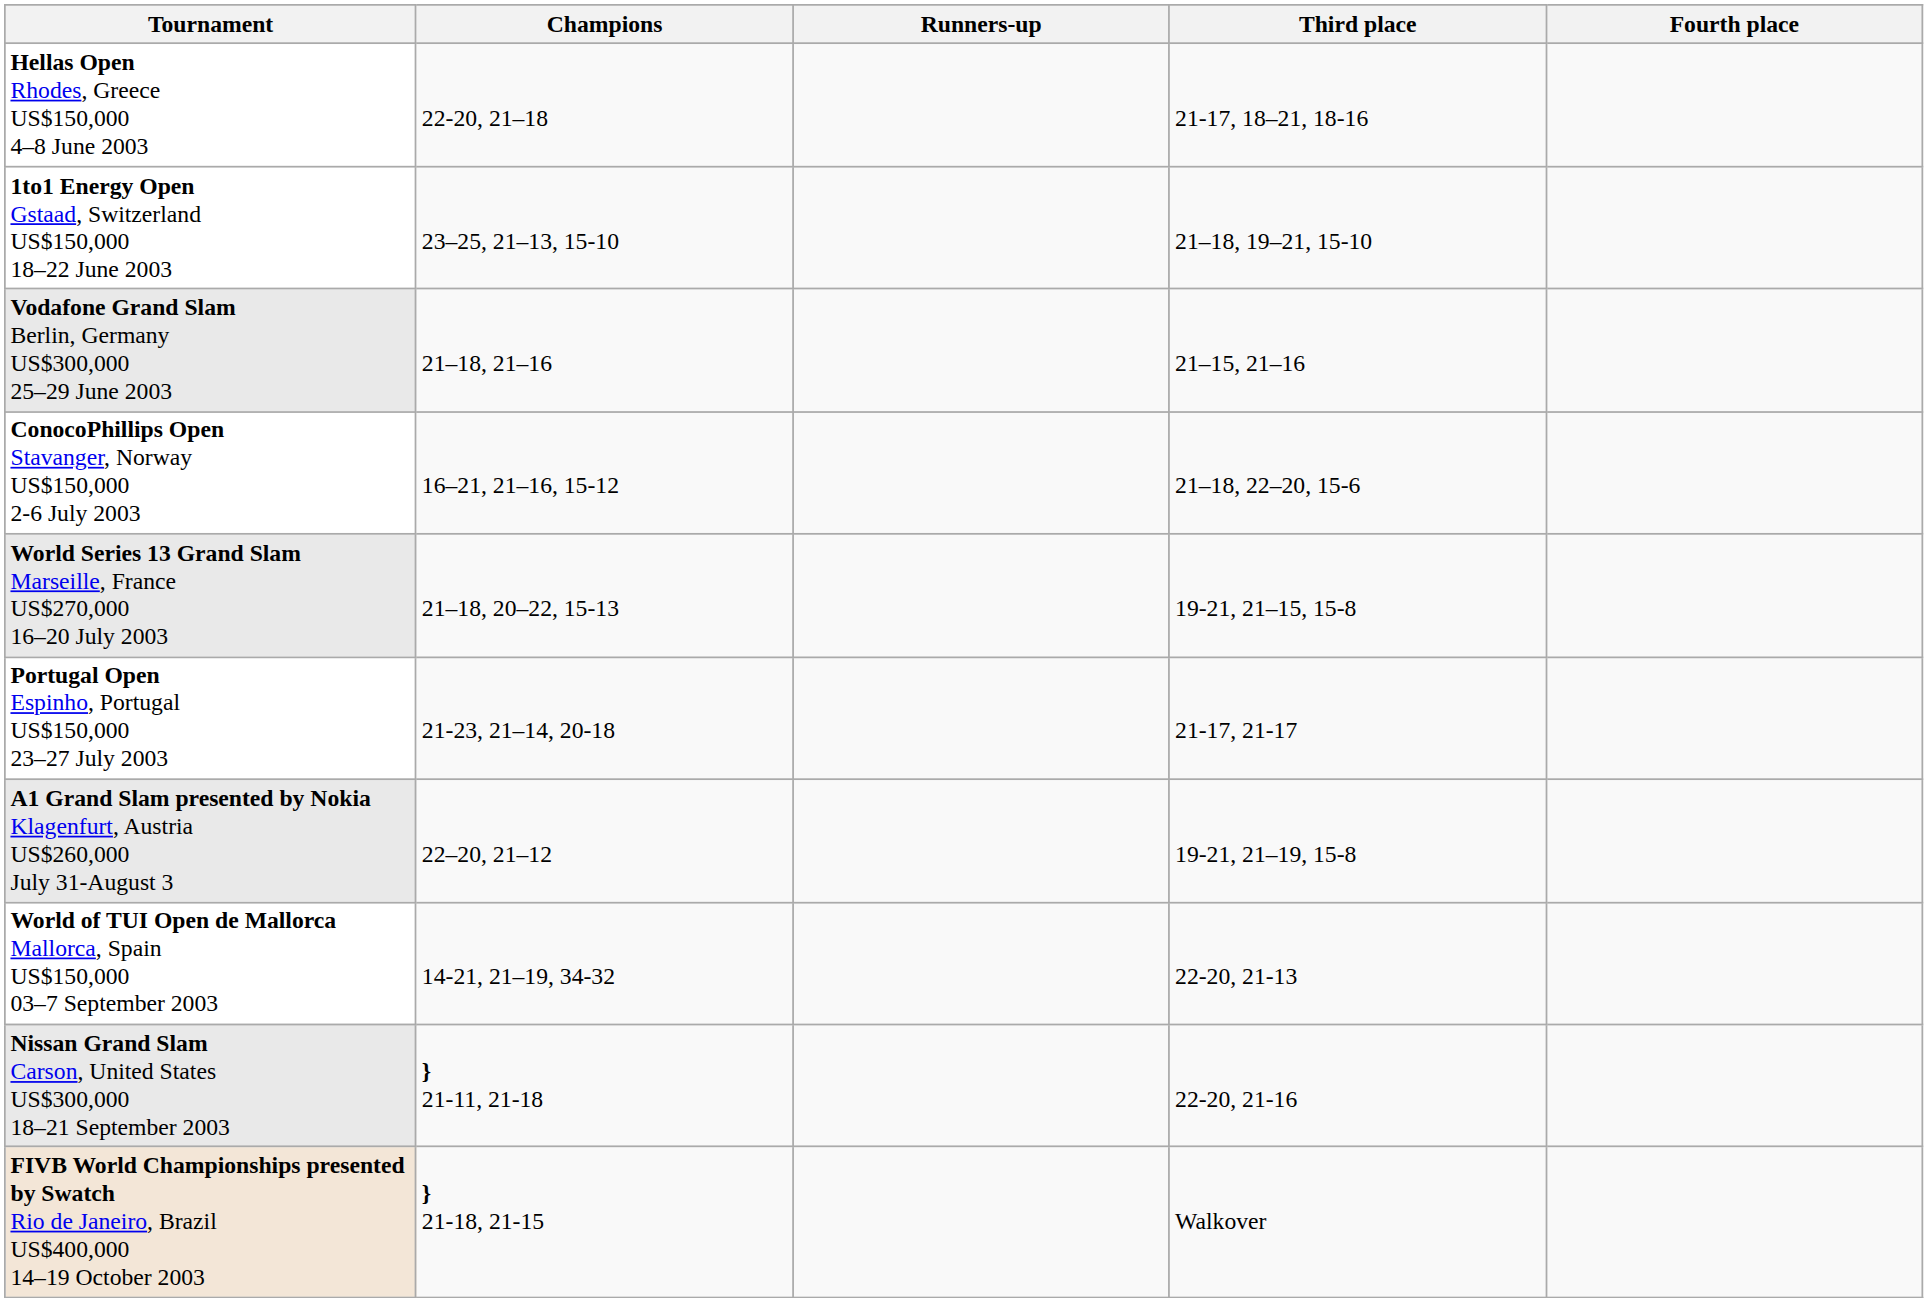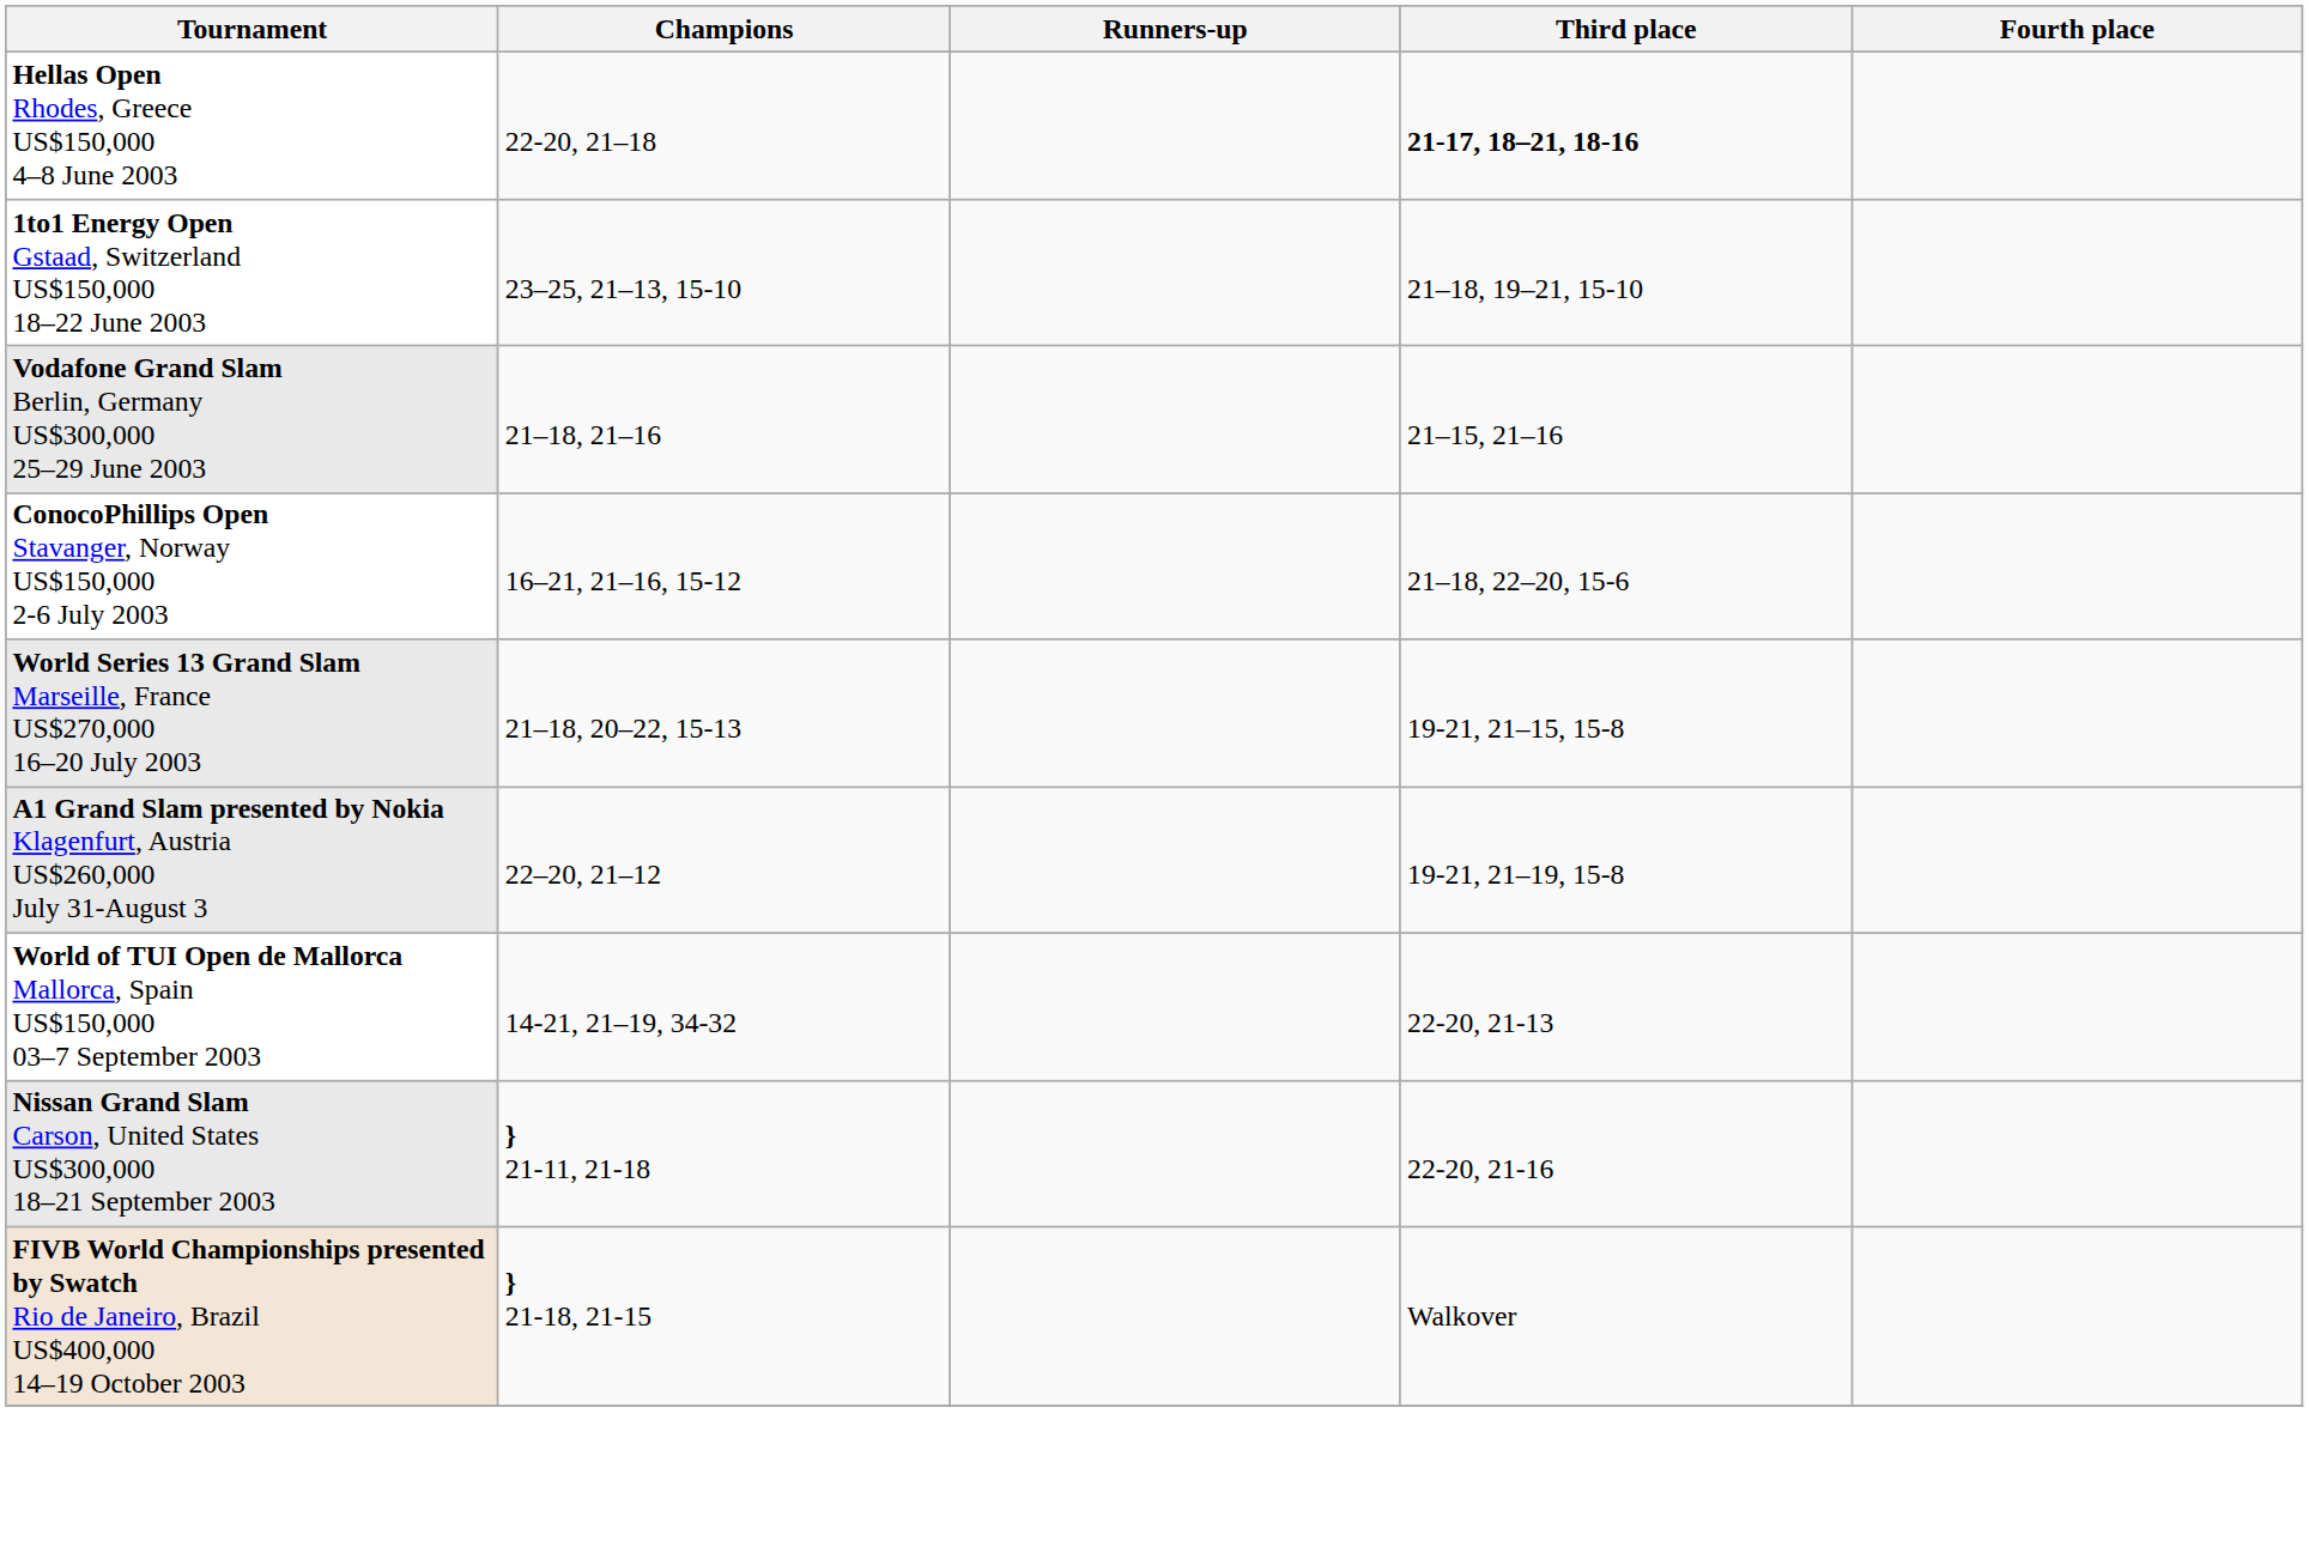 <table class=wikitable style=font-size:85%>
 <tr>
 <th width=230>Tournament</th>
 <th width=210>Champions</th>
 <th width=210>Runners-up</th>
 <th width=210>Third place</th>
 <th width=210>Fourth place</th>
 </tr>
 <tr valign=top>
 <td style="background:#ffffff;"><strong>Hellas Open</strong><br><a href='#'>Rhodes</a>, Greece<br>US$150,000<br>4–8 June 2003</td>
 <td><strong><br></strong><br>22-20, 21–18</td>
 <td><br></td>
-<td><br><br>21-17, 18–21, 18-16</td>
+<td><strong><br><br>21-17, 18–21, 18-16</strong></td>
 <td><br></td>
 </tr>
 <tr valign=top>
 <td style="background:#ffffff;"><strong>1to1 Energy Open</strong><br><a href='#'>Gstaad</a>, Switzerland<br>US$150,000<br>18–22 June 2003</td>
 <td><strong><br></strong><br>23–25, 21–13, 15-10</td>
 <td><br></td>
 <td><br><br>21–18, 19–21, 15-10</td>
 <td><br></td>
 </tr>
 <tr valign=top>
 <td style="background:#E9E9E9;"><strong>Vodafone Grand Slam</strong><br>Berlin, Germany<br>US$300,000<br>25–29 June 2003</td>
 <td><strong><br></strong><br>21–18, 21–16</td>
 <td><br></td>
 <td><br><br>21–15, 21–16</td>
 <td><br></td>
 </tr>
 <tr valign=top>
 <td style="background:#ffffff;"><strong>ConocoPhillips Open</strong><br><a href='#'>Stavanger</a>, Norway<br>US$150,000<br>2-6 July 2003</td>
 <td><strong><br></strong><br>16–21, 21–16, 15-12</td>
 <td><br></td>
 <td><br><br>21–18, 22–20, 15-6</td>
 <td><br></td>
 </tr>
 <tr valign=top>
 <td style="background:#E9E9E9;"><strong>World Series 13 Grand Slam</strong><br><a href='#'>Marseille</a>, France<br>US$270,000<br>16–20 July 2003</td>
 <td><strong><br></strong><br>21–18, 20–22, 15-13</td>
 <td><br></td>
 <td><br><br>19-21, 21–15, 15-8</td>
-<td><br></td>
-</tr>
-<tr valign=top>
-<td style="background:#ffffff;"><strong>Portugal Open</strong><br><a href='#'>Espinho</a>, Portugal<br>US$150,000<br>23–27 July 2003</td>
-<td><strong><br></strong><br>21-23, 21–14, 20-18</td>
-<td><br></td>
-<td><br><br>21-17, 21-17</td>
 <td><br></td>
 </tr>
 <tr valign=top>
 <td style="background:#E9E9E9;"><strong>A1 Grand Slam presented by Nokia</strong><br><a href='#'>Klagenfurt</a>, Austria<br>US$260,000<br>July 31-August 3</td>
 <td><strong><br></strong><br>22–20, 21–12</td>
 <td><br></td>
 <td><br><br>19-21, 21–19, 15-8</td>
 <td><br></td>
 </tr>
 <tr valign=top>
 <td style="background:#ffffff;"><strong>World of TUI Open de Mallorca</strong><br><a href='#'>Mallorca</a>, Spain<br>US$150,000<br>03–7 September 2003</td>
 <td><strong><br></strong><br>14-21, 21–19, 34-32</td>
 <td><br></td>
 <td><br><br>22-20, 21-13</td>
 <td><br></td>
 </tr>
 <tr valign=top>
 <td style="background:#E9E9E9;"><strong>Nissan Grand Slam</strong><br><a href='#'>Carson</a>, United States<br>US$300,000<br>18–21 September 2003</td>
 <td><strong><br>}</strong><br>21-11, 21-18</td>
 <td><br></td>
 <td><br><br>22-20, 21-16</td>
 <td><br></td>
 </tr>
 <tr valign=top>
 <td style="background:#F3E6D7;"><strong>FIVB World Championships presented by Swatch</strong><br><a href='#'>Rio de Janeiro</a>, Brazil<br>US$400,000<br>14–19 October 2003</td>
 <td><strong><br>}</strong><br>21-18, 21-15</td>
 <td><br></td>
 <td><br><br>Walkover</td>
 <td><br></td>
 </tr>
 <tr valign=top>
 </tr>
 </table>
